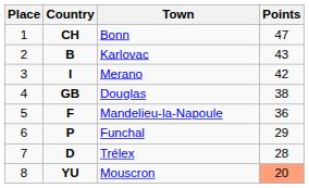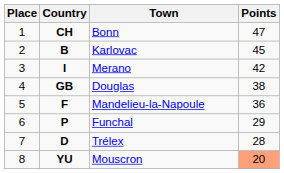 <table class="wikitable">
 <tr>
 <th width="25">Place</th>
 <th width="25">Country</th>
 <th width="200">Town</th>
 <th width="25">Points</th>
 </tr>
 <tr>
 <td align="center">1</td>
 <td align="center"><strong>CH</strong></td>
 <td align="left"><a href='#'>Bonn</a></td>
 <td align="center">47</td>
 </tr>
 <tr>
 <td align="center">2</td>
 <td align="center"><strong>B</strong></td>
 <td align="left"><a href='#'>Karlovac</a></td>
-<td align="center">43</td>
+<td align="center">45</td>
 </tr>
 <tr>
 <td align="center">3</td>
 <td align="center"><strong>I</strong></td>
 <td align="left"><a href='#'>Merano</a></td>
 <td align="center">42</td>
 </tr>
 <tr>
 <td align="center">4</td>
 <td align="center"><strong>GB</strong></td>
 <td align="left"><a href='#'>Douglas</a></td>
 <td align="center">38</td>
 </tr>
 <tr>
 <td align="center">5</td>
 <td align="center"><strong>F</strong></td>
 <td align="left"><a href='#'>Mandelieu-la-Napoule</a></td>
 <td align="center">36</td>
 </tr>
 <tr>
 <td align="center">6</td>
 <td align="center"><strong>P</strong></td>
 <td align="left"><a href='#'>Funchal</a></td>
 <td align="center">29</td>
 </tr>
 <tr>
 <td align="center">7</td>
 <td align="center"><strong>D</strong></td>
 <td align="left"><a href='#'>Trélex</a></td>
 <td align="center">28</td>
 </tr>
 <tr>
 <td align="center">8</td>
 <td align="center"><strong>YU</strong></td>
 <td align="left"><a href='#'>Mouscron</a></td>
 <td align="center" style="background: lightsalmon;">20</td>
 </tr>
 </table>
